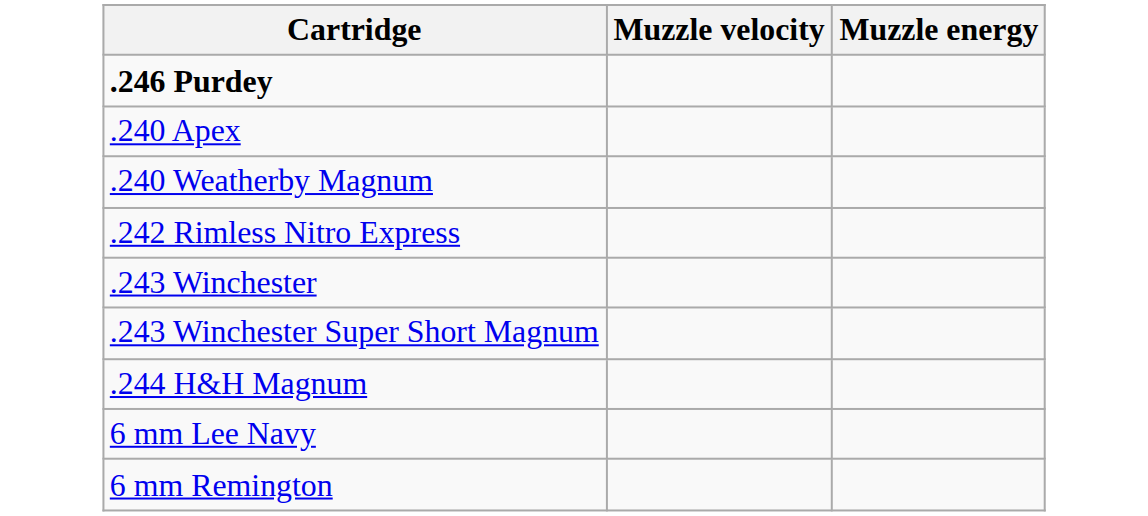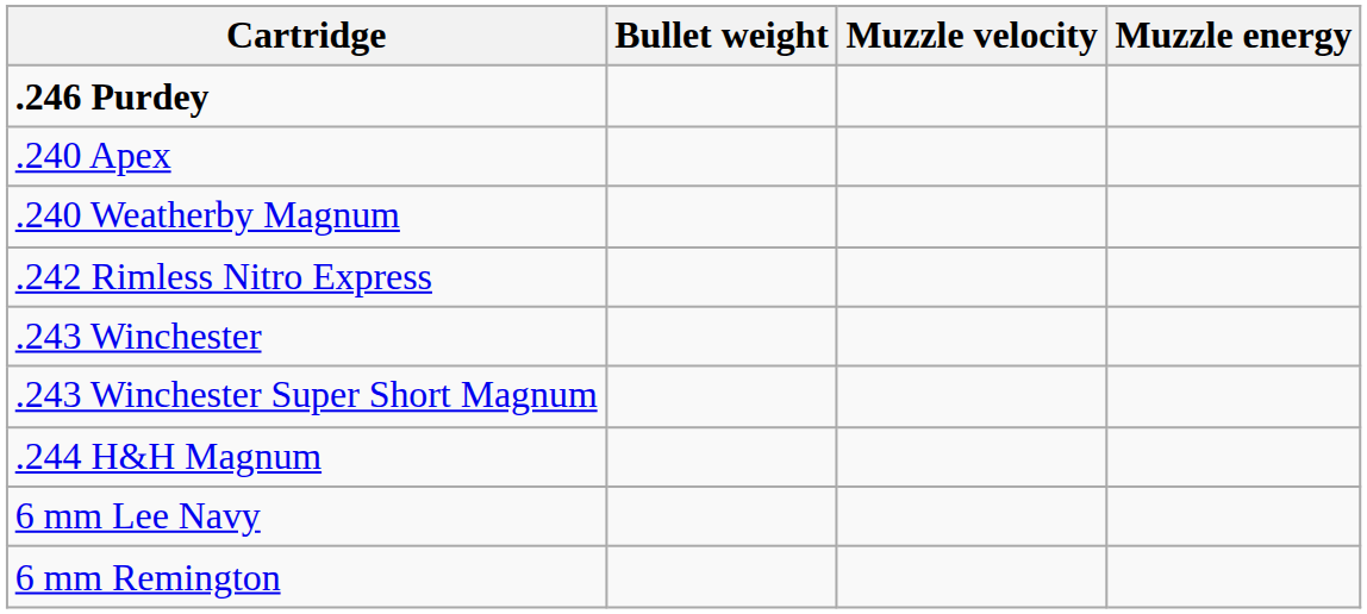 <table class="wikitable sortable" style="margin:auto;">
 <tr>
 <th>Cartridge</th>
+<th>Bullet weight</th>
 <th>Muzzle velocity</th>
 <th>Muzzle energy</th>
 </tr>
 <tr>
 <td><strong>.246 Purdey</strong></td>
 <td></td>
 <td></td>
+<td></td>
 </tr>
 <tr>
 <td><a href='#'>.240 Apex</a></td>
+<td></td>
 <td></td>
 <td></td>
 </tr>
 <tr>
 <td><a href='#'>.240 Weatherby Magnum</a></td>
 <td></td>
 <td></td>
+<td></td>
 </tr>
 <tr>
 <td><a href='#'>.242 Rimless Nitro Express</a></td>
+<td></td>
 <td></td>
 <td></td>
 </tr>
 <tr>
 <td><a href='#'>.243 Winchester</a></td>
 <td></td>
 <td></td>
+<td></td>
 </tr>
 <tr>
 <td><a href='#'>.243 Winchester Super Short Magnum</a></td>
+<td></td>
 <td></td>
 <td></td>
 </tr>
 <tr>
 <td><a href='#'>.244 H&H Magnum</a></td>
 <td></td>
 <td></td>
+<td></td>
 </tr>
 <tr>
 <td><a href='#'>6 mm Lee Navy</a></td>
+<td></td>
 <td></td>
 <td></td>
 </tr>
 <tr>
 <td><a href='#'>6 mm Remington</a></td>
 <td></td>
 <td></td>
+<td></td>
 </tr>
 </table>
